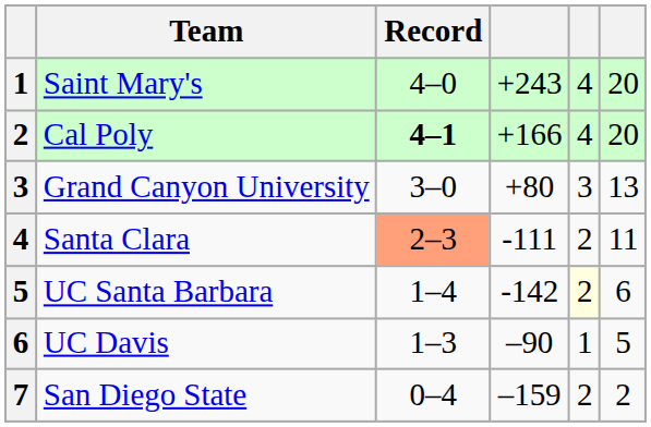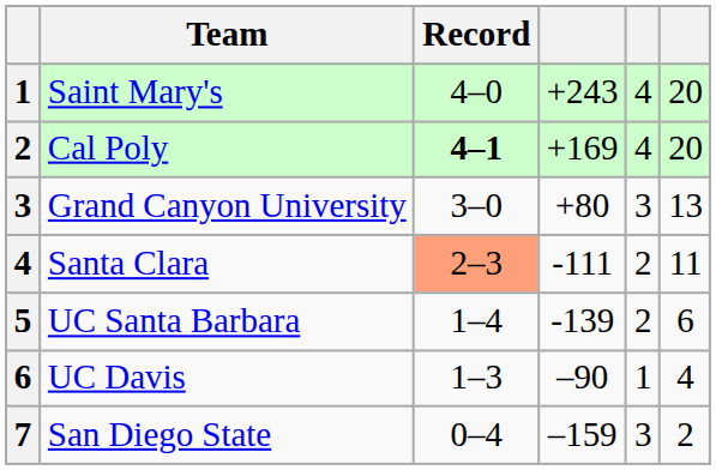 <table class="wikitable sortable collapsible collapsed plainrowheaders" style="font-size:90%;">
 <tr>
 <th scope=col></th>
 <th scope=col>Team</th>
 <th scope=col>Record</th>
 <th scope=col></th>
 <th scope=col></th>
 <th scope=col></th>
 </tr>
 <tr bgcolor=ccffcc>
 <th align=center>1</th>
 <td><a href='#'>Saint Mary's</a></td>
 <td align=center>4–0</td>
 <td align=center>+243</td>
 <td align=center>4</td>
 <td align=center>20</td>
 </tr>
 <tr bgcolor=ccffcc>
 <th align=center>2</th>
 <td><a href='#'>Cal Poly</a></td>
 <td align=center><strong>4–1</strong></td>
-<td align=center>+166</td>
+<td align=center>+169</td>
 <td align=center>4</td>
 <td align=center>20</td>
 </tr>
 <tr>
 <th align=center>3</th>
 <td><a href='#'>Grand Canyon University</a></td>
 <td align=center>3–0</td>
 <td align=center>+80</td>
 <td align=center>3</td>
 <td align=center>13</td>
 </tr>
 <tr>
 <th align=center>4</th>
 <td><a href='#'>Santa Clara</a></td>
 <td align=center style="background: lightsalmon;">2–3</td>
 <td align=center>-111</td>
 <td align=center>2</td>
 <td align=center>11</td>
 </tr>
 <tr>
 <th align=center>5</th>
 <td><a href='#'>UC Santa Barbara</a></td>
 <td align=center>1–4</td>
-<td align=center>-142</td>
-<td align=center style="background: lightyellow;">2</td>
+<td align=center>-139</td>
+<td align=center>2</td>
 <td align=center>6</td>
 </tr>
 <tr>
 <th align=center>6</th>
 <td><a href='#'>UC Davis</a></td>
 <td align=center>1–3</td>
 <td align=center>–90</td>
 <td align=center>1</td>
-<td align=center>5</td>
+<td align=center>4</td>
 </tr>
 <tr>
 <th align=center>7</th>
 <td><a href='#'>San Diego State</a></td>
 <td align=center>0–4</td>
 <td align=center>–159</td>
-<td align=center>2</td>
+<td align=center>3</td>
 <td align=center>2</td>
 </tr>
 </table>
